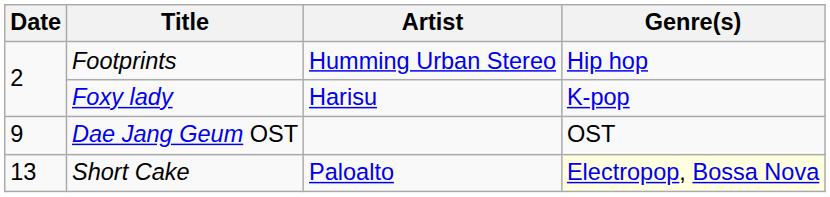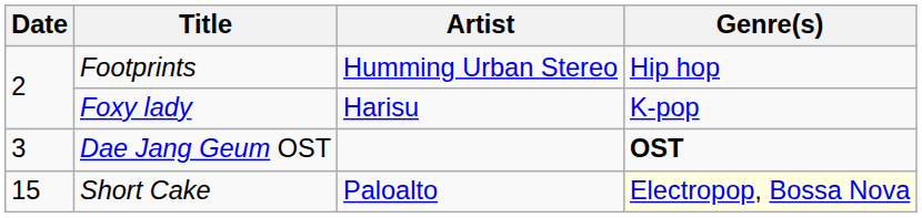 <table class="wikitable" style="text-align: left;">
 <tr>
 <th>Date</th>
 <th>Title</th>
 <th>Artist</th>
 <th>Genre(s)</th>
 </tr>
 <tr>
 <td rowspan="2">2</td>
 <td><em>Footprints	</em></td>
 <td><a href='#'>Humming Urban Stereo</a></td>
 <td><a href='#'>Hip hop</a></td>
 </tr>
 <tr>
 <td><em><a href='#'>Foxy lady</a></em></td>
 <td><a href='#'>Harisu</a></td>
 <td><a href='#'>K-pop</a></td>
 </tr>
 <tr>
-<td>9</td>
+<td>3</td>
 <td><em><a href='#'>Dae Jang Geum</a></em> OST</td>
 <td></td>
-<td>OST</td>
+<td><strong>OST</strong></td>
 </tr>
 <tr>
-<td>13</td>
+<td>15</td>
 <td><em>Short Cake</em></td>
 <td><a href='#'>Paloalto</a></td>
 <td style="background: lightyellow;"><a href='#'>Electropop</a>, <a href='#'>Bossa Nova</a></td>
 </tr>
 </table>
